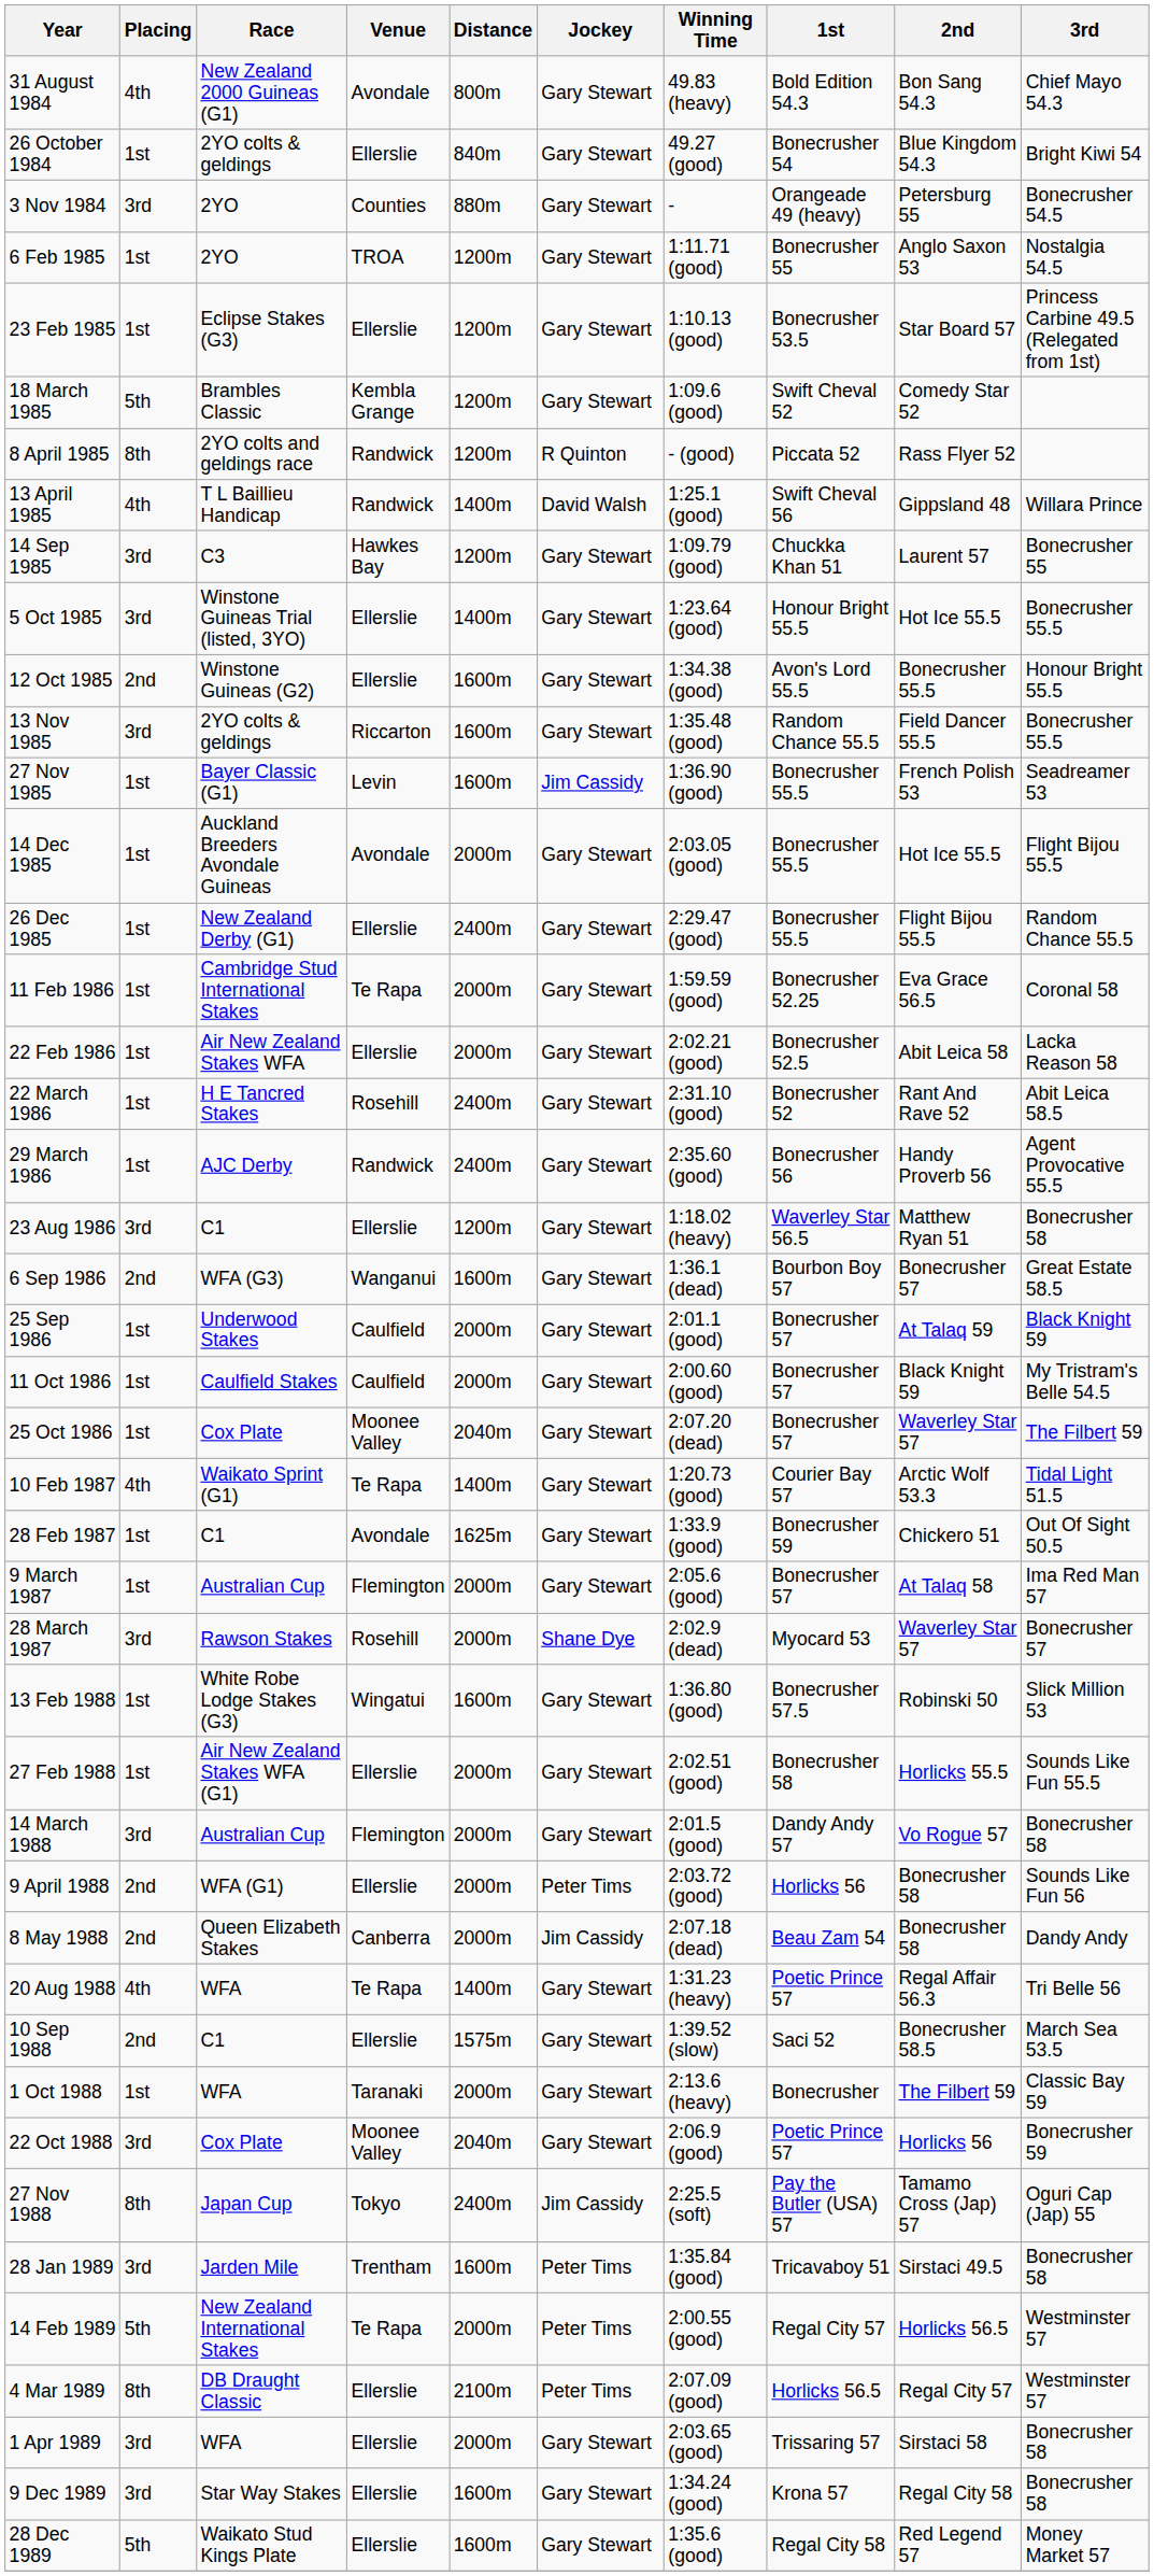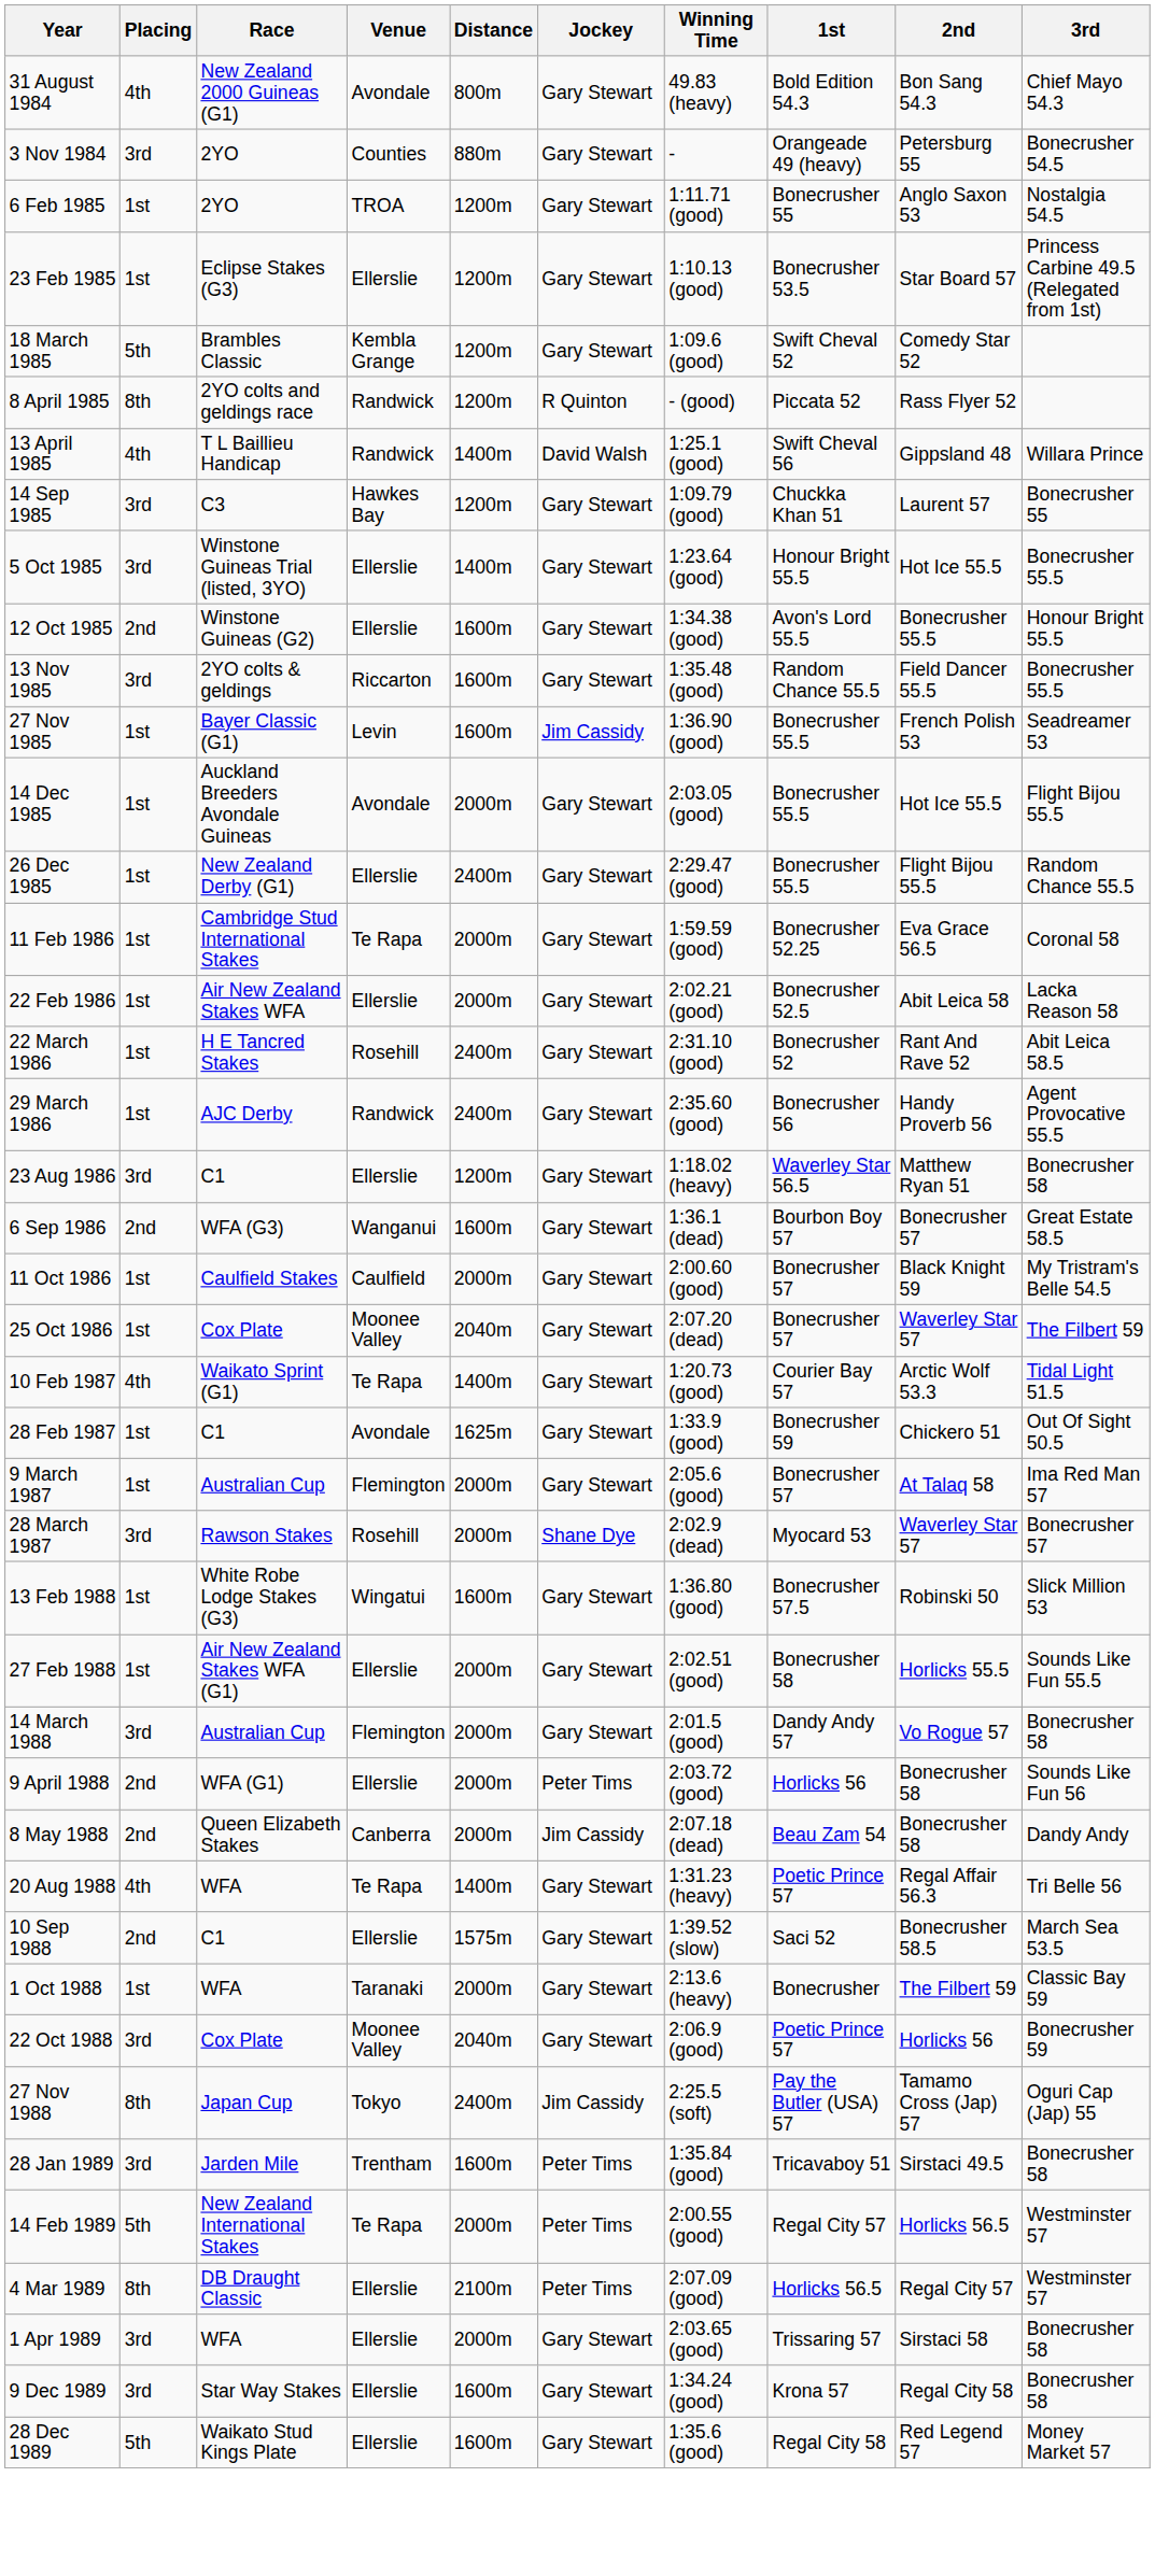 <table class="wikitable sortable">
 <tr>
 <th width="90px">Year<br></th>
 <th width="50px">Placing<br></th>
 <th width="120px">Race<br></th>
 <th width="70px">Venue<br></th>
 <th width="50px">Distance<br></th>
 <th width="100px">Jockey<br></th>
 <th width="80px">Winning Time<br></th>
 <th width="100px">1st<br></th>
 <th width="100px">2nd<br></th>
 <th width="100px">3rd<br></th>
 </tr>
 <tr>
 <td>31 August 1984</td>
 <td>4th</td>
 <td><a href='#'>New Zealand 2000 Guineas</a> (G1)</td>
 <td>Avondale</td>
 <td>800m</td>
 <td>Gary Stewart</td>
 <td>49.83 (heavy)</td>
 <td>Bold Edition 54.3</td>
 <td>Bon Sang 54.3</td>
 <td>Chief Mayo 54.3</td>
-</tr>
-<tr>
-<td>26 October 1984</td>
-<td>1st</td>
-<td>2YO colts & geldings</td>
-<td>Ellerslie</td>
-<td>840m</td>
-<td>Gary Stewart</td>
-<td>49.27 (good)</td>
-<td>Bonecrusher 54</td>
-<td>Blue Kingdom 54.3</td>
-<td>Bright Kiwi 54</td>
 </tr>
 <tr>
 <td>3 Nov 1984</td>
 <td>3rd</td>
 <td>2YO</td>
 <td>Counties</td>
 <td>880m</td>
 <td>Gary Stewart</td>
 <td>-</td>
 <td>Orangeade 49 (heavy)</td>
 <td>Petersburg 55</td>
 <td>Bonecrusher 54.5</td>
 </tr>
 <tr>
 <td>6 Feb 1985</td>
 <td>1st</td>
 <td>2YO</td>
 <td>TROA</td>
 <td>1200m</td>
 <td>Gary Stewart</td>
 <td>1:11.71 (good)</td>
 <td>Bonecrusher 55</td>
 <td>Anglo Saxon 53</td>
 <td>Nostalgia 54.5</td>
 </tr>
 <tr>
 <td>23 Feb 1985</td>
 <td>1st</td>
 <td>Eclipse Stakes (G3)</td>
 <td>Ellerslie</td>
 <td>1200m</td>
 <td>Gary Stewart</td>
 <td>1:10.13 (good)</td>
 <td>Bonecrusher 53.5</td>
 <td>Star Board 57</td>
 <td>Princess Carbine 49.5 (Relegated from 1st)</td>
 </tr>
 <tr>
 <td>18 March 1985</td>
 <td>5th</td>
 <td>Brambles Classic</td>
 <td>Kembla Grange</td>
 <td>1200m</td>
 <td>Gary Stewart</td>
 <td>1:09.6 (good)</td>
 <td>Swift Cheval 52</td>
 <td>Comedy Star 52</td>
 <td></td>
 </tr>
 <tr>
 <td>8 April 1985</td>
 <td>8th</td>
 <td>2YO colts and geldings race</td>
 <td>Randwick</td>
 <td>1200m</td>
 <td>R Quinton</td>
 <td>- (good)</td>
 <td>Piccata 52</td>
 <td>Rass Flyer 52</td>
 <td></td>
 </tr>
 <tr>
 <td>13 April 1985</td>
 <td>4th</td>
 <td>T L Baillieu Handicap</td>
 <td>Randwick</td>
 <td>1400m</td>
 <td>David Walsh</td>
 <td>1:25.1 (good)</td>
 <td>Swift Cheval 56</td>
 <td>Gippsland 48</td>
 <td>Willara Prince</td>
 </tr>
 <tr>
 <td>14 Sep 1985</td>
 <td>3rd</td>
 <td>C3</td>
 <td>Hawkes Bay</td>
 <td>1200m</td>
 <td>Gary Stewart</td>
 <td>1:09.79 (good)</td>
 <td>Chuckka Khan 51</td>
 <td>Laurent 57</td>
 <td>Bonecrusher 55</td>
 </tr>
 <tr>
 <td>5 Oct 1985</td>
 <td>3rd</td>
 <td>Winstone Guineas Trial (listed, 3YO)</td>
 <td>Ellerslie</td>
 <td>1400m</td>
 <td>Gary Stewart</td>
 <td>1:23.64 (good)</td>
 <td>Honour Bright 55.5</td>
 <td>Hot Ice 55.5</td>
 <td>Bonecrusher 55.5</td>
 </tr>
 <tr>
 <td>12 Oct 1985</td>
 <td>2nd</td>
 <td>Winstone Guineas (G2)</td>
 <td>Ellerslie</td>
 <td>1600m</td>
 <td>Gary Stewart</td>
 <td>1:34.38 (good)</td>
 <td>Avon's Lord 55.5</td>
 <td>Bonecrusher 55.5</td>
 <td>Honour Bright 55.5</td>
 </tr>
 <tr>
 <td>13 Nov 1985</td>
 <td>3rd</td>
 <td>2YO colts & geldings</td>
 <td>Riccarton</td>
 <td>1600m</td>
 <td>Gary Stewart</td>
 <td>1:35.48 (good)</td>
 <td>Random Chance 55.5</td>
 <td>Field Dancer 55.5</td>
 <td>Bonecrusher 55.5</td>
 </tr>
 <tr>
 <td>27 Nov 1985</td>
 <td>1st</td>
 <td><a href='#'>Bayer Classic</a> (G1)</td>
 <td>Levin</td>
 <td>1600m</td>
 <td><a href='#'>Jim Cassidy</a></td>
 <td>1:36.90 (good)</td>
 <td>Bonecrusher 55.5</td>
 <td>French Polish 53</td>
 <td>Seadreamer 53</td>
 </tr>
 <tr>
 <td>14 Dec 1985</td>
 <td>1st</td>
 <td>Auckland Breeders Avondale Guineas</td>
 <td>Avondale</td>
 <td>2000m</td>
 <td>Gary Stewart</td>
 <td>2:03.05 (good)</td>
 <td>Bonecrusher 55.5</td>
 <td>Hot Ice 55.5</td>
 <td>Flight Bijou 55.5</td>
 </tr>
 <tr>
 <td>26 Dec 1985</td>
 <td>1st</td>
 <td><a href='#'>New Zealand Derby</a> (G1)</td>
 <td>Ellerslie</td>
 <td>2400m</td>
 <td>Gary Stewart</td>
 <td>2:29.47 (good)</td>
 <td>Bonecrusher 55.5</td>
 <td>Flight Bijou 55.5</td>
 <td>Random Chance 55.5</td>
 </tr>
 <tr>
 <td>11 Feb 1986</td>
 <td>1st</td>
 <td><a href='#'>Cambridge Stud International Stakes</a></td>
 <td>Te Rapa</td>
 <td>2000m</td>
 <td>Gary Stewart</td>
 <td>1:59.59 (good)</td>
 <td>Bonecrusher 52.25</td>
 <td>Eva Grace 56.5</td>
 <td>Coronal 58</td>
 </tr>
 <tr>
 <td>22 Feb 1986</td>
 <td>1st</td>
 <td><a href='#'>Air New Zealand Stakes</a> WFA</td>
 <td>Ellerslie</td>
 <td>2000m</td>
 <td>Gary Stewart</td>
 <td>2:02.21 (good)</td>
 <td>Bonecrusher 52.5</td>
 <td>Abit Leica 58</td>
 <td>Lacka Reason 58</td>
 </tr>
 <tr>
 <td>22 March 1986</td>
 <td>1st</td>
 <td><a href='#'>H E Tancred Stakes</a></td>
 <td>Rosehill</td>
 <td>2400m</td>
 <td>Gary Stewart</td>
 <td>2:31.10 (good)</td>
 <td>Bonecrusher 52</td>
 <td>Rant And Rave 52</td>
 <td>Abit Leica 58.5</td>
 </tr>
 <tr>
 <td>29 March 1986</td>
 <td>1st</td>
 <td><a href='#'>AJC Derby</a></td>
 <td>Randwick</td>
 <td>2400m</td>
 <td>Gary Stewart</td>
 <td>2:35.60 (good)</td>
 <td>Bonecrusher 56</td>
 <td>Handy Proverb 56</td>
 <td>Agent Provocative 55.5</td>
 </tr>
 <tr>
 <td>23 Aug 1986</td>
 <td>3rd</td>
 <td>C1</td>
 <td>Ellerslie</td>
 <td>1200m</td>
 <td>Gary Stewart</td>
 <td>1:18.02 (heavy)</td>
 <td><a href='#'>Waverley Star</a> 56.5</td>
 <td>Matthew Ryan 51</td>
 <td>Bonecrusher 58</td>
 </tr>
 <tr>
 <td>6 Sep 1986</td>
 <td>2nd</td>
 <td>WFA (G3)</td>
 <td>Wanganui</td>
 <td>1600m</td>
 <td>Gary Stewart</td>
 <td>1:36.1 (dead)</td>
 <td>Bourbon Boy 57</td>
 <td>Bonecrusher 57</td>
 <td>Great Estate 58.5</td>
-</tr>
-<tr>
-<td>25 Sep 1986</td>
-<td>1st</td>
-<td><a href='#'>Underwood Stakes</a></td>
-<td>Caulfield</td>
-<td>2000m</td>
-<td>Gary Stewart</td>
-<td>2:01.1 (good)</td>
-<td>Bonecrusher 57</td>
-<td><a href='#'>At Talaq</a> 59</td>
-<td><a href='#'>Black Knight</a> 59</td>
 </tr>
 <tr>
 <td>11 Oct 1986</td>
 <td>1st</td>
 <td><a href='#'>Caulfield Stakes</a></td>
 <td>Caulfield</td>
 <td>2000m</td>
 <td>Gary Stewart</td>
 <td>2:00.60 (good)</td>
 <td>Bonecrusher 57</td>
 <td>Black Knight 59</td>
 <td>My Tristram's Belle 54.5</td>
 </tr>
 <tr>
 <td>25 Oct 1986</td>
 <td>1st</td>
 <td><a href='#'>Cox Plate</a></td>
 <td>Moonee Valley</td>
 <td>2040m</td>
 <td>Gary Stewart</td>
 <td>2:07.20 (dead)</td>
 <td>Bonecrusher 57</td>
 <td><a href='#'>Waverley Star</a> 57</td>
 <td><a href='#'>The Filbert</a> 59</td>
 </tr>
 <tr>
 <td>10 Feb 1987</td>
 <td>4th</td>
 <td><a href='#'>Waikato Sprint</a> (G1)</td>
 <td>Te Rapa</td>
 <td>1400m</td>
 <td>Gary Stewart</td>
 <td>1:20.73 (good)</td>
 <td>Courier Bay 57</td>
 <td>Arctic Wolf 53.3</td>
 <td><a href='#'>Tidal Light</a> 51.5</td>
 </tr>
 <tr>
 <td>28 Feb 1987</td>
 <td>1st</td>
 <td>C1</td>
 <td>Avondale</td>
 <td>1625m</td>
 <td>Gary Stewart</td>
 <td>1:33.9 (good)</td>
 <td>Bonecrusher 59</td>
 <td>Chickero 51</td>
 <td>Out Of Sight 50.5</td>
 </tr>
 <tr>
 <td>9 March 1987</td>
 <td>1st</td>
 <td><a href='#'>Australian Cup</a></td>
 <td>Flemington</td>
 <td>2000m</td>
 <td>Gary Stewart</td>
 <td>2:05.6 (good)</td>
 <td>Bonecrusher 57</td>
 <td><a href='#'>At Talaq</a> 58</td>
 <td>Ima Red Man 57</td>
 </tr>
 <tr>
 <td>28 March 1987</td>
 <td>3rd</td>
 <td><a href='#'>Rawson Stakes</a></td>
 <td>Rosehill</td>
 <td>2000m</td>
 <td><a href='#'>Shane Dye</a></td>
 <td>2:02.9 (dead)</td>
 <td>Myocard 53</td>
 <td><a href='#'>Waverley Star</a> 57</td>
 <td>Bonecrusher 57</td>
 </tr>
 <tr>
 <td>13 Feb 1988</td>
 <td>1st</td>
 <td>White Robe Lodge Stakes (G3)</td>
 <td>Wingatui</td>
 <td>1600m</td>
 <td>Gary Stewart</td>
 <td>1:36.80 (good)</td>
 <td>Bonecrusher 57.5</td>
 <td>Robinski 50</td>
 <td>Slick Million 53</td>
 </tr>
 <tr>
 <td>27 Feb 1988</td>
 <td>1st</td>
 <td><a href='#'>Air New Zealand Stakes</a> WFA (G1)</td>
 <td>Ellerslie</td>
 <td>2000m</td>
 <td>Gary Stewart</td>
 <td>2:02.51 (good)</td>
 <td>Bonecrusher 58</td>
 <td><a href='#'>Horlicks</a> 55.5</td>
 <td>Sounds Like Fun 55.5</td>
 </tr>
 <tr>
 <td>14 March 1988</td>
 <td>3rd</td>
 <td><a href='#'>Australian Cup</a></td>
 <td>Flemington</td>
 <td>2000m</td>
 <td>Gary Stewart</td>
 <td>2:01.5 (good)</td>
 <td>Dandy Andy 57</td>
 <td><a href='#'>Vo Rogue</a> 57</td>
 <td>Bonecrusher 58</td>
 </tr>
 <tr>
 <td>9 April 1988</td>
 <td>2nd</td>
 <td>WFA (G1)</td>
 <td>Ellerslie</td>
 <td>2000m</td>
 <td>Peter Tims</td>
 <td>2:03.72 (good)</td>
 <td><a href='#'>Horlicks</a> 56</td>
 <td>Bonecrusher 58</td>
 <td>Sounds Like Fun 56</td>
 </tr>
 <tr>
 <td>8 May 1988</td>
 <td>2nd</td>
 <td>Queen Elizabeth Stakes</td>
 <td>Canberra</td>
 <td>2000m</td>
 <td>Jim Cassidy</td>
 <td>2:07.18 (dead)</td>
 <td><a href='#'>Beau Zam</a> 54</td>
 <td>Bonecrusher 58</td>
 <td>Dandy Andy</td>
 </tr>
 <tr>
 <td>20 Aug 1988</td>
 <td>4th</td>
 <td>WFA</td>
 <td>Te Rapa</td>
 <td>1400m</td>
 <td>Gary Stewart</td>
 <td>1:31.23 (heavy)</td>
 <td><a href='#'>Poetic Prince</a> 57</td>
 <td>Regal Affair 56.3</td>
 <td>Tri Belle 56</td>
 </tr>
 <tr>
 <td>10 Sep 1988</td>
 <td>2nd</td>
 <td>C1</td>
 <td>Ellerslie</td>
 <td>1575m</td>
 <td>Gary Stewart</td>
 <td>1:39.52 (slow)</td>
 <td>Saci 52</td>
 <td>Bonecrusher 58.5</td>
 <td>March Sea 53.5</td>
 </tr>
 <tr>
 <td>1 Oct 1988</td>
 <td>1st</td>
 <td>WFA</td>
 <td>Taranaki</td>
 <td>2000m</td>
 <td>Gary Stewart</td>
 <td>2:13.6 (heavy)</td>
 <td>Bonecrusher</td>
 <td><a href='#'>The Filbert</a> 59</td>
 <td>Classic Bay 59</td>
 </tr>
 <tr>
 <td>22 Oct 1988</td>
 <td>3rd</td>
 <td><a href='#'>Cox Plate</a></td>
 <td>Moonee Valley</td>
 <td>2040m</td>
 <td>Gary Stewart</td>
 <td>2:06.9 (good)</td>
 <td><a href='#'>Poetic Prince</a> 57</td>
 <td><a href='#'>Horlicks</a> 56</td>
 <td>Bonecrusher 59</td>
 </tr>
 <tr>
 <td>27 Nov 1988</td>
 <td>8th</td>
 <td><a href='#'>Japan Cup</a></td>
 <td>Tokyo</td>
 <td>2400m</td>
 <td>Jim Cassidy</td>
 <td>2:25.5 (soft)</td>
 <td><a href='#'>Pay the Butler</a> (USA) 57</td>
 <td>Tamamo Cross (Jap) 57</td>
 <td>Oguri Cap (Jap) 55</td>
 </tr>
 <tr>
 <td>28 Jan 1989</td>
 <td>3rd</td>
 <td><a href='#'>Jarden Mile</a></td>
 <td>Trentham</td>
 <td>1600m</td>
 <td>Peter Tims</td>
 <td>1:35.84 (good)</td>
 <td>Tricavaboy 51</td>
 <td>Sirstaci 49.5</td>
 <td>Bonecrusher 58</td>
 </tr>
 <tr>
 <td>14 Feb 1989</td>
 <td>5th</td>
 <td><a href='#'>New Zealand International Stakes</a></td>
 <td>Te Rapa</td>
 <td>2000m</td>
 <td>Peter Tims</td>
 <td>2:00.55 (good)</td>
 <td>Regal City 57</td>
 <td><a href='#'>Horlicks</a> 56.5</td>
 <td>Westminster 57</td>
 </tr>
 <tr>
 <td>4 Mar 1989</td>
 <td>8th</td>
 <td><a href='#'>DB Draught Classic</a></td>
 <td>Ellerslie</td>
 <td>2100m</td>
 <td>Peter Tims</td>
 <td>2:07.09 (good)</td>
 <td><a href='#'>Horlicks</a> 56.5</td>
 <td>Regal City 57</td>
 <td>Westminster 57</td>
 </tr>
 <tr>
 <td>1 Apr 1989</td>
 <td>3rd</td>
 <td>WFA</td>
 <td>Ellerslie</td>
 <td>2000m</td>
 <td>Gary Stewart</td>
 <td>2:03.65 (good)</td>
 <td>Trissaring 57</td>
 <td>Sirstaci 58</td>
 <td>Bonecrusher 58</td>
 </tr>
 <tr>
 <td>9 Dec 1989</td>
 <td>3rd</td>
 <td>Star Way Stakes</td>
 <td>Ellerslie</td>
 <td>1600m</td>
 <td>Gary Stewart</td>
 <td>1:34.24 (good)</td>
 <td>Krona 57</td>
 <td>Regal City 58</td>
 <td>Bonecrusher 58</td>
 </tr>
 <tr>
 <td>28 Dec 1989</td>
 <td>5th</td>
 <td>Waikato Stud Kings Plate</td>
 <td>Ellerslie</td>
 <td>1600m</td>
 <td>Gary Stewart</td>
 <td>1:35.6 (good)</td>
 <td>Regal City 58</td>
 <td>Red Legend 57</td>
 <td>Money Market 57</td>
 </tr>
 <tr>
 </tr>
 </table>
